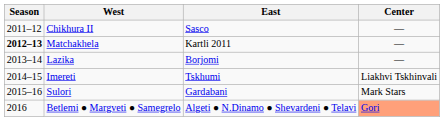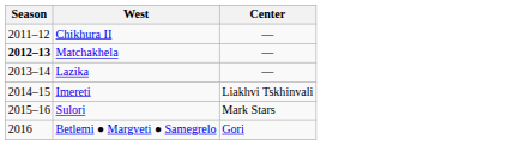 <table class="wikitable">
 <tr>
 <th>Season</th>
 <th>West</th>
-<th>East</th>
 <th>Center</th>
 </tr>
 <tr>
 <td>2011–12</td>
 <td><a href='#'>Chikhura II</a></td>
-<td><a href='#'>Sasco</a></td>
 <td align=center>—</td>
 </tr>
 <tr>
 <td><strong>2012–13</strong></td>
 <td><a href='#'>Matchakhela</a></td>
-<td>Kartli 2011</td>
 <td align=center>—</td>
 </tr>
 <tr>
 <td>2013–14</td>
 <td><a href='#'>Lazika</a></td>
-<td><a href='#'>Borjomi</a></td>
 <td align=center>—</td>
 </tr>
 <tr>
 <td>2014–15</td>
 <td><a href='#'>Imereti</a></td>
-<td><a href='#'>Tskhumi</a></td>
 <td>Liakhvi Tskhinvali</td>
 </tr>
 <tr>
 <td>2015–16</td>
 <td><a href='#'>Sulori</a></td>
-<td><a href='#'>Gardabani</a></td>
 <td>Mark Stars</td>
 </tr>
 <tr>
 <td>2016</td>
 <td><a href='#'>Betlemi</a> ● <a href='#'>Margveti</a> ● <a href='#'>Samegrelo</a></td>
-<td><a href='#'>Algeti</a> ● <a href='#'>N.Dinamo</a> ● <a href='#'>Shevardeni</a> ● <a href='#'>Telavi</a></td>
-<td style="background: lightsalmon;"><a href='#'>Gori</a></td>
+<td><a href='#'>Gori</a></td>
 </tr>
 </table>
